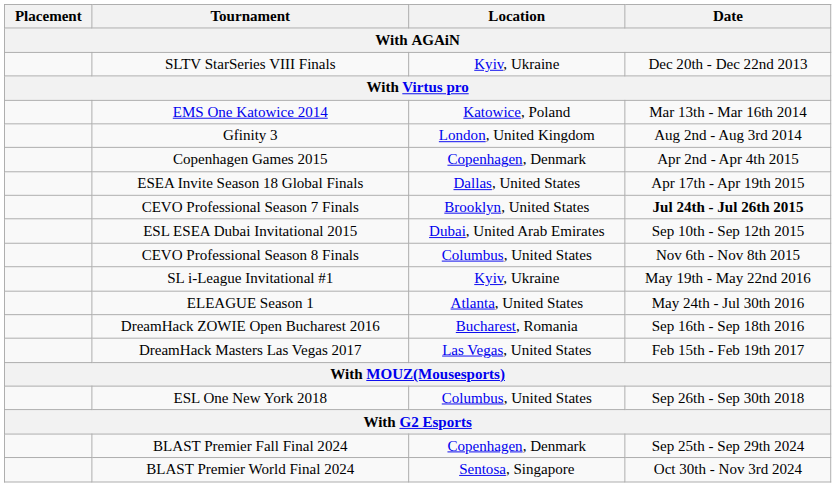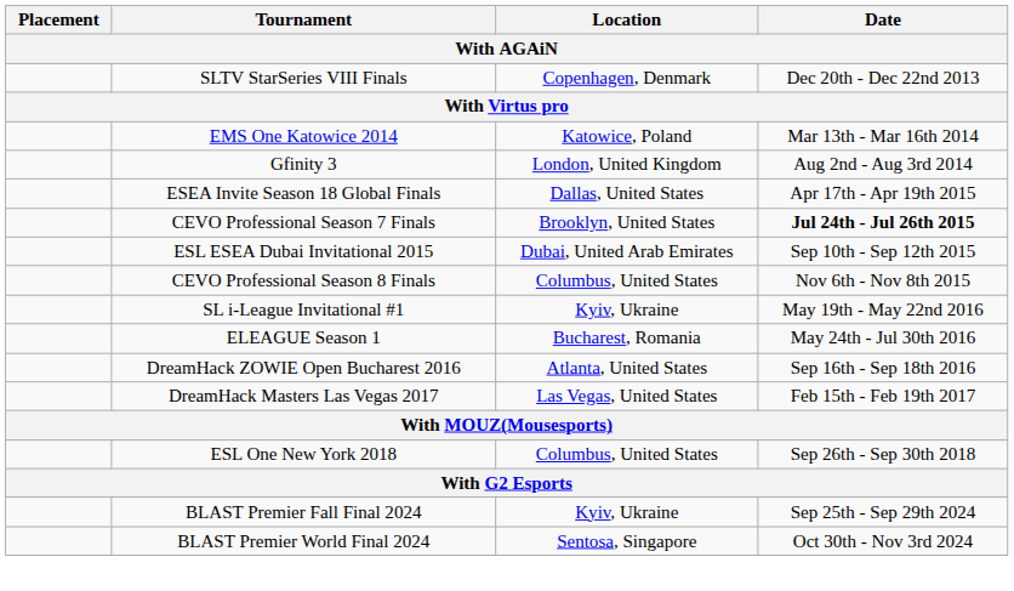 <table class="wikitable" width="880"style="text-align:center">
 <tr>
 <th>Placement</th>
 <th>Tournament</th>
 <th>Location</th>
 <th>Date</th>
 </tr>
 <tr>
 <th colspan="4">With <strong>AGAiN</strong></th>
 </tr>
 <tr>
 <td></td>
 <td>SLTV StarSeries VIII Finals</td>
-<td><a href='#'>Kyiv</a>, Ukraine</td>
+<td><a href='#'>Copenhagen</a>, Denmark</td>
 <td>Dec 20th - Dec 22nd 2013</td>
 </tr>
 <tr>
 <th colspan="4">With <a href='#'>Virtus pro</a></th>
 </tr>
 <tr>
 <td></td>
 <td><a href='#'>EMS One Katowice 2014</a></td>
 <td><a href='#'>Katowice</a>, Poland</td>
 <td>Mar 13th - Mar 16th 2014</td>
 </tr>
 <tr>
 <td></td>
 <td>Gfinity 3</td>
 <td><a href='#'>London</a>, United Kingdom</td>
 <td>Aug 2nd - Aug 3rd 2014</td>
-</tr>
-<tr>
-<td></td>
-<td>Copenhagen Games 2015</td>
-<td><a href='#'>Copenhagen</a>, Denmark</td>
-<td>Apr 2nd - Apr 4th 2015</td>
 </tr>
 <tr>
 <td></td>
 <td>ESEA Invite Season 18 Global Finals</td>
 <td><a href='#'>Dallas</a>, United States</td>
 <td>Apr 17th - Apr 19th 2015</td>
 </tr>
 <tr>
 <td></td>
 <td>CEVO Professional Season 7 Finals</td>
 <td><a href='#'>Brooklyn</a>, United States</td>
 <td><strong>Jul 24th - Jul 26th 2015</strong></td>
 </tr>
 <tr>
 <td></td>
 <td>ESL ESEA Dubai Invitational 2015</td>
 <td><a href='#'>Dubai</a>, United Arab Emirates</td>
 <td>Sep 10th - Sep 12th 2015</td>
 </tr>
 <tr>
 <td></td>
 <td>CEVO Professional Season 8 Finals</td>
 <td><a href='#'>Columbus</a>, United States</td>
 <td>Nov 6th - Nov 8th 2015</td>
 </tr>
 <tr>
 <td></td>
 <td>SL i-League Invitational #1</td>
 <td><a href='#'>Kyiv</a>, Ukraine</td>
 <td>May 19th - May 22nd 2016</td>
 </tr>
 <tr>
 <td></td>
 <td>ELEAGUE Season 1</td>
-<td><a href='#'>Atlanta</a>, United States</td>
+<td><a href='#'>Bucharest</a>, Romania</td>
 <td>May 24th - Jul 30th 2016</td>
 </tr>
 <tr>
 <td></td>
 <td>DreamHack ZOWIE Open Bucharest 2016</td>
-<td><a href='#'>Bucharest</a>, Romania</td>
+<td><a href='#'>Atlanta</a>, United States</td>
 <td>Sep 16th - Sep 18th 2016</td>
 </tr>
 <tr>
 <td></td>
 <td>DreamHack Masters Las Vegas 2017</td>
 <td><a href='#'>Las Vegas</a>, United States</td>
 <td>Feb 15th - Feb 19th 2017</td>
 </tr>
 <tr>
 <th colspan="4">With <a href='#'>MOUZ(Mousesports)</a></th>
 </tr>
 <tr>
 <td></td>
 <td>ESL One New York 2018</td>
 <td><a href='#'>Columbus</a>, United States</td>
 <td>Sep 26th - Sep 30th 2018</td>
 </tr>
 <tr>
 <th colspan="4">With <a href='#'>G2 Esports</a></th>
 </tr>
 <tr>
 <td></td>
 <td>BLAST Premier Fall Final 2024</td>
-<td><a href='#'>Copenhagen</a>, Denmark</td>
+<td><a href='#'>Kyiv</a>, Ukraine</td>
 <td>Sep 25th - Sep 29th 2024</td>
 </tr>
 <tr>
 <td></td>
 <td>BLAST Premier World Final 2024</td>
 <td><a href='#'>Sentosa</a>, Singapore</td>
 <td>Oct 30th - Nov 3rd 2024</td>
 </tr>
 </table>
